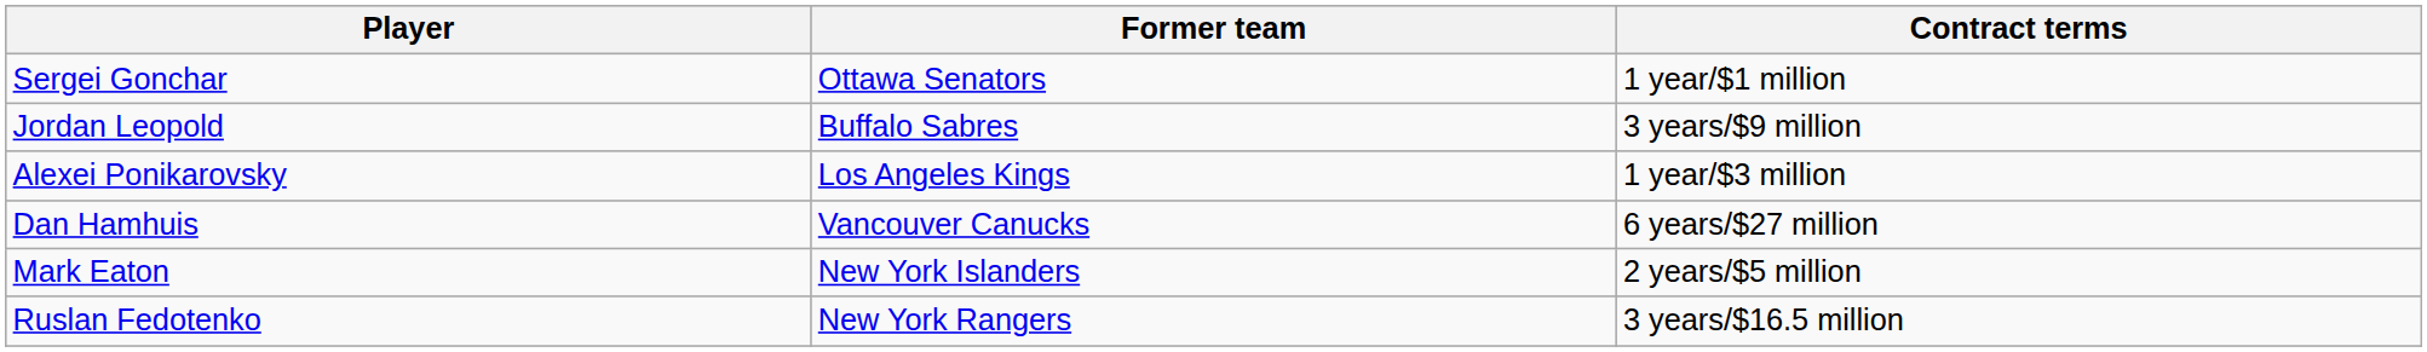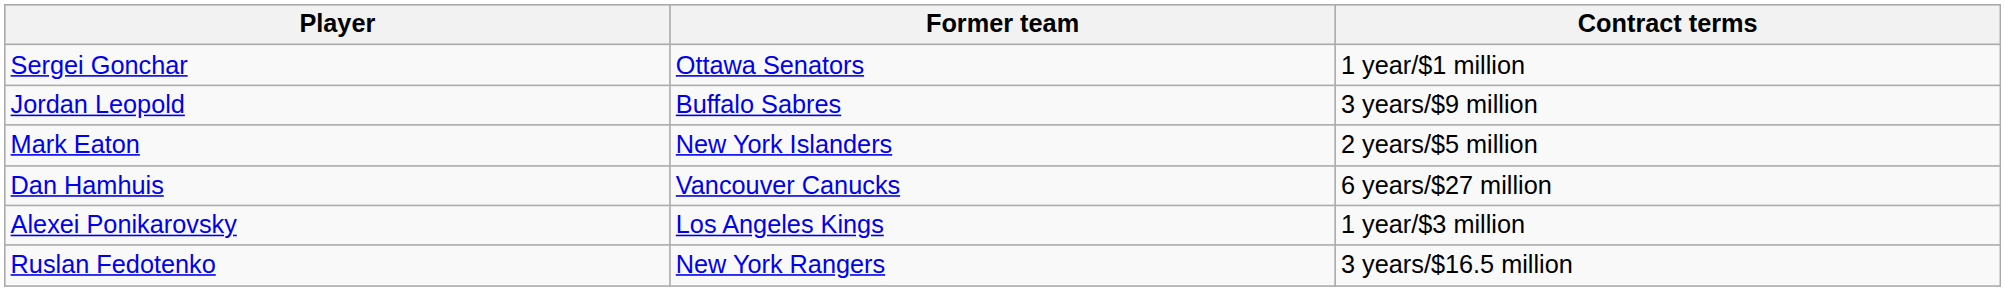 <table class="wikitable" style="width:100%;">
 <tr style="text-align:center; background:#ddd;">
 <th style="width:33%;">Player</th>
 <th style="width:33%;">Former team</th>
 <th style="width:33%;">Contract terms</th>
 </tr>
 <tr>
 <td><a href='#'>Sergei Gonchar</a></td>
 <td><a href='#'>Ottawa Senators</a></td>
 <td>1 year/$1 million</td>
 </tr>
 <tr>
 <td><a href='#'>Jordan Leopold</a></td>
 <td><a href='#'>Buffalo Sabres</a></td>
 <td>3 years/$9 million</td>
 </tr>
 <tr>
-<td><a href='#'>Alexei Ponikarovsky</a></td>
-<td><a href='#'>Los Angeles Kings</a></td>
-<td>1 year/$3 million</td>
+<td><a href='#'>Mark Eaton</a></td>
+<td><a href='#'>New York Islanders</a></td>
+<td>2 years/$5 million</td>
 </tr>
 <tr>
 <td><a href='#'>Dan Hamhuis</a></td>
 <td><a href='#'>Vancouver Canucks</a></td>
 <td>6 years/$27 million</td>
 </tr>
 <tr>
-<td><a href='#'>Mark Eaton</a></td>
-<td><a href='#'>New York Islanders</a></td>
-<td>2 years/$5 million</td>
+<td><a href='#'>Alexei Ponikarovsky</a></td>
+<td><a href='#'>Los Angeles Kings</a></td>
+<td>1 year/$3 million</td>
 </tr>
 <tr>
 <td><a href='#'>Ruslan Fedotenko</a></td>
 <td><a href='#'>New York Rangers</a></td>
 <td>3 years/$16.5 million</td>
 </tr>
 </table>
